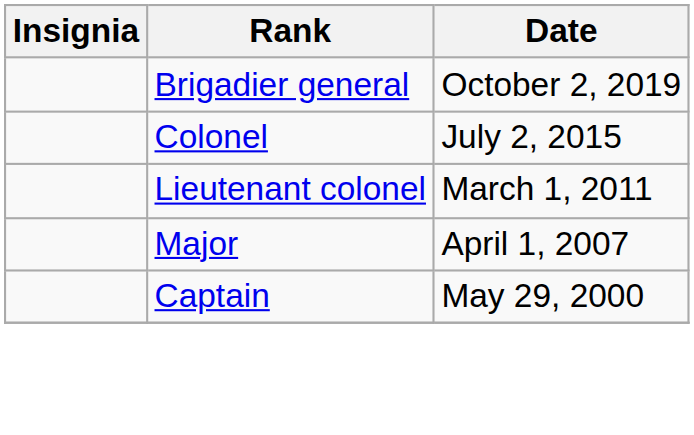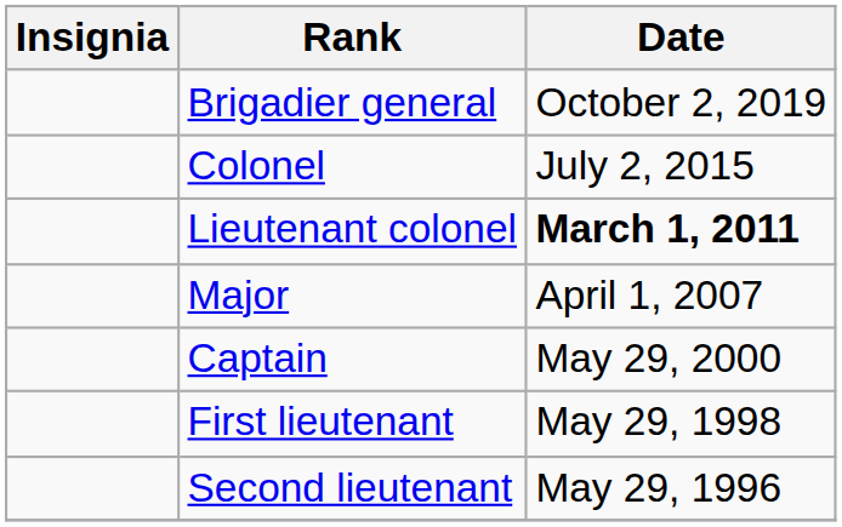 <table class="wikitable">
 <tr>
 <th>Insignia</th>
 <th>Rank</th>
 <th>Date</th>
 </tr>
 <tr>
 <td></td>
 <td><a href='#'>Brigadier general</a></td>
 <td>October 2, 2019</td>
 </tr>
 <tr>
 <td></td>
 <td><a href='#'>Colonel</a></td>
 <td>July 2, 2015</td>
 </tr>
 <tr>
 <td></td>
 <td><a href='#'>Lieutenant colonel</a></td>
-<td>March 1, 2011</td>
+<td><strong>March 1, 2011</strong></td>
 </tr>
 <tr>
 <td></td>
 <td><a href='#'>Major</a></td>
 <td>April 1, 2007</td>
 </tr>
 <tr>
 <td></td>
 <td><a href='#'>Captain</a></td>
 <td>May 29, 2000</td>
 </tr>
 <tr>
+<td></td>
+<td><a href='#'>First lieutenant</a></td>
+<td>May 29, 1998</td>
+</tr>
+<tr>
+<td></td>
+<td><a href='#'>Second lieutenant</a></td>
+<td>May 29, 1996</td>
+</tr>
+<tr>
 </tr>
 </table>
